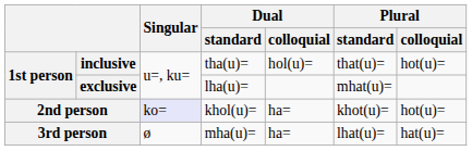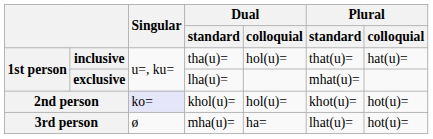 <table class="wikitable">
 <tr>
 <th rowspan="2" colspan="2"></th>
 <th rowspan="2">Singular</th>
 <th colspan="2">Dual</th>
 <th colspan="2">Plural</th>
 </tr>
 <tr>
 <th>standard</th>
 <th>colloquial</th>
 <th>standard</th>
 <th>colloquial</th>
 </tr>
 <tr>
 <th rowspan="2">1st person</th>
 <th>inclusive</th>
 <td rowspan="2">u=, ku=</td>
 <td>tha(u)=</td>
 <td>hol(u)=</td>
 <td>that(u)=</td>
-<td>hot(u)=</td>
+<td>hat(u)=</td>
 </tr>
 <tr>
 <th>exclusive</th>
 <td>lha(u)=</td>
 <td></td>
 <td>mhat(u)=</td>
 <td></td>
 </tr>
 <tr>
 <th colspan="2">2nd person</th>
 <td style="background: lavender;">ko=</td>
 <td>khol(u)=</td>
-<td>ha=</td>
+<td>hol(u)=</td>
 <td>khot(u)=</td>
 <td>hot(u)=</td>
 </tr>
 <tr>
 <th colspan="2">3rd person</th>
 <td>ø</td>
 <td>mha(u)=</td>
 <td>ha=</td>
 <td>lhat(u)=</td>
-<td>hat(u)=</td>
+<td>hot(u)=</td>
 </tr>
 </table>
